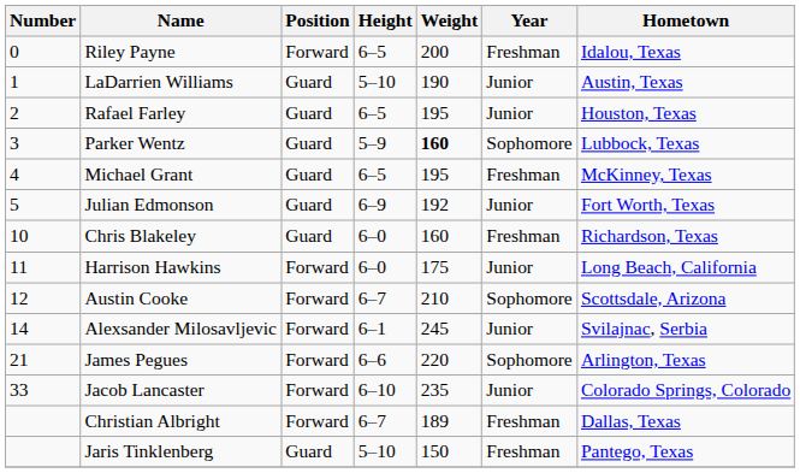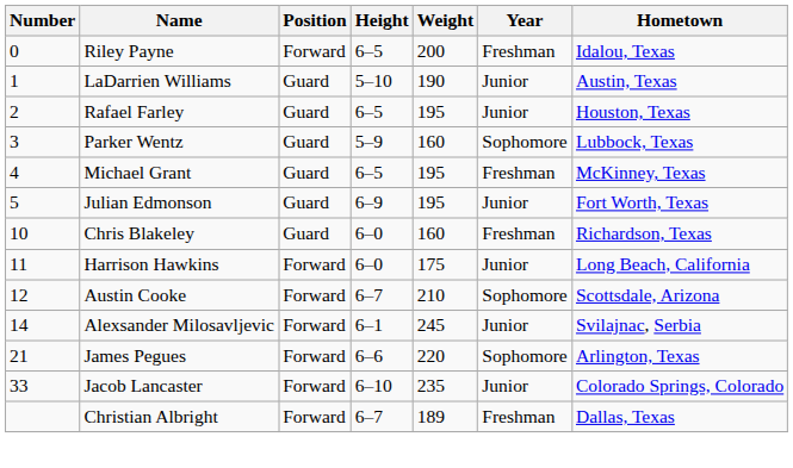 <table class="wikitable" style="font-size: 95%;">
 <tr>
 <th>Number</th>
 <th>Name</th>
 <th>Position</th>
 <th>Height</th>
 <th>Weight</th>
 <th>Year</th>
 <th>Hometown</th>
 </tr>
 <tr>
 <td>0</td>
 <td>Riley Payne</td>
 <td>Forward</td>
 <td>6–5</td>
 <td>200</td>
 <td>Freshman</td>
 <td><a href='#'>Idalou, Texas</a></td>
 </tr>
 <tr>
 <td>1</td>
 <td>LaDarrien Williams</td>
 <td>Guard</td>
 <td>5–10</td>
 <td>190</td>
 <td>Junior</td>
 <td><a href='#'>Austin, Texas</a></td>
 </tr>
 <tr>
 <td>2</td>
 <td>Rafael Farley</td>
 <td>Guard</td>
 <td>6–5</td>
 <td>195</td>
 <td>Junior</td>
 <td><a href='#'>Houston, Texas</a></td>
 </tr>
 <tr>
 <td>3</td>
 <td>Parker Wentz</td>
 <td>Guard</td>
 <td>5–9</td>
-<td><strong>160</strong></td>
+<td>160</td>
 <td>Sophomore</td>
 <td><a href='#'>Lubbock, Texas</a></td>
 </tr>
 <tr>
 <td>4</td>
 <td>Michael Grant</td>
 <td>Guard</td>
 <td>6–5</td>
 <td>195</td>
 <td>Freshman</td>
 <td><a href='#'>McKinney, Texas</a></td>
 </tr>
 <tr>
 <td>5</td>
 <td>Julian Edmonson</td>
 <td>Guard</td>
 <td>6–9</td>
-<td>192</td>
+<td>195</td>
 <td>Junior</td>
 <td><a href='#'>Fort Worth, Texas</a></td>
 </tr>
 <tr>
 <td>10</td>
 <td>Chris Blakeley</td>
 <td>Guard</td>
 <td>6–0</td>
 <td>160</td>
 <td>Freshman</td>
 <td><a href='#'>Richardson, Texas</a></td>
 </tr>
 <tr>
 <td>11</td>
 <td>Harrison Hawkins</td>
 <td>Forward</td>
 <td>6–0</td>
 <td>175</td>
 <td>Junior</td>
 <td><a href='#'>Long Beach, California</a></td>
 </tr>
 <tr>
 <td>12</td>
 <td>Austin Cooke</td>
 <td>Forward</td>
 <td>6–7</td>
 <td>210</td>
 <td>Sophomore</td>
 <td><a href='#'>Scottsdale, Arizona</a></td>
 </tr>
 <tr>
 <td>14</td>
 <td>Alexsander Milosavljevic</td>
 <td>Forward</td>
 <td>6–1</td>
 <td>245</td>
 <td>Junior</td>
 <td><a href='#'>Svilajnac</a>, <a href='#'>Serbia</a></td>
 </tr>
 <tr>
 <td>21</td>
 <td>James Pegues</td>
 <td>Forward</td>
 <td>6–6</td>
 <td>220</td>
 <td>Sophomore</td>
 <td><a href='#'>Arlington, Texas</a></td>
 </tr>
 <tr>
 <td>33</td>
 <td>Jacob Lancaster</td>
 <td>Forward</td>
 <td>6–10</td>
 <td>235</td>
 <td>Junior</td>
 <td><a href='#'>Colorado Springs, Colorado</a></td>
 </tr>
 <tr>
 <td></td>
 <td>Christian Albright</td>
 <td>Forward</td>
 <td>6–7</td>
 <td>189</td>
 <td>Freshman</td>
 <td><a href='#'>Dallas, Texas</a></td>
 </tr>
 <tr>
-<td></td>
-<td>Jaris Tinklenberg</td>
-<td>Guard</td>
-<td>5–10</td>
-<td>150</td>
-<td>Freshman</td>
-<td><a href='#'>Pantego, Texas</a></td>
-</tr>
-<tr>
 </tr>
 </table>
